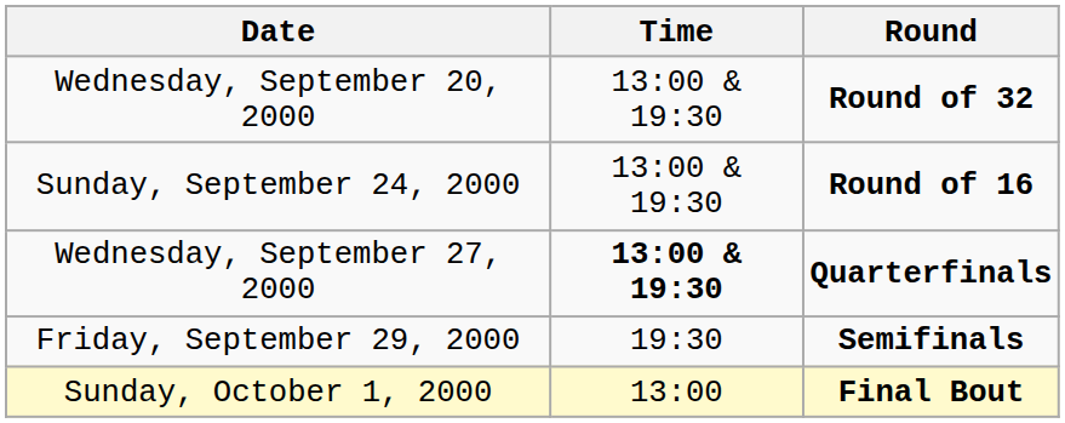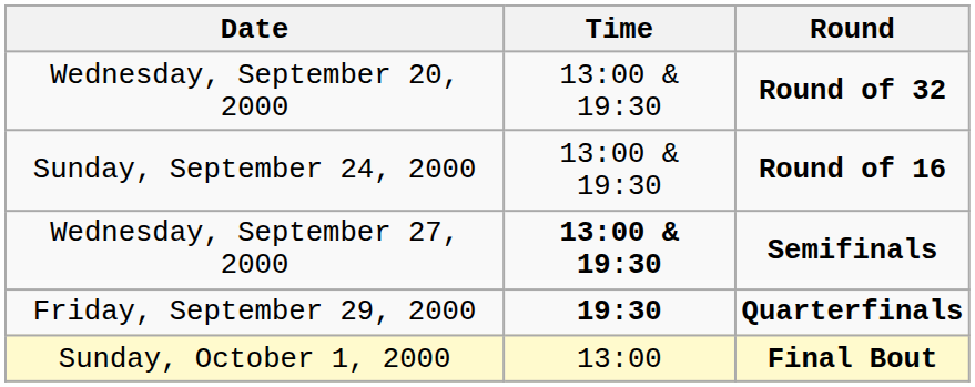 <table class="wikitable" style=" text-align:center; font-size:100%;" width="35%">
 <tr>
 <th>Date</th>
 <th>Time</th>
 <th>Round</th>
 </tr>
 <tr>
 <td>Wednesday, September 20, 2000</td>
 <td>13:00 & 19:30</td>
 <td><strong>Round of 32</strong></td>
 </tr>
 <tr>
 <td>Sunday, September 24, 2000</td>
 <td>13:00 & 19:30</td>
 <td><strong>Round of 16</strong></td>
 </tr>
 <tr>
 <td>Wednesday, September 27, 2000</td>
 <td><strong>13:00 & 19:30</strong></td>
-<td><strong>Quarterfinals</strong></td>
+<td><strong>Semifinals</strong></td>
 </tr>
 <tr>
 <td>Friday, September 29, 2000</td>
-<td>19:30</td>
-<td><strong>Semifinals</strong></td>
+<td><strong>19:30</strong></td>
+<td><strong>Quarterfinals</strong></td>
 </tr>
 <tr>
 <td style=background:lemonchiffon>Sunday, October 1, 2000</td>
 <td style=background:lemonchiffon>13:00</td>
 <td style=background:lemonchiffon><strong>Final Bout</strong></td>
 </tr>
 </table>
